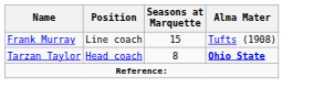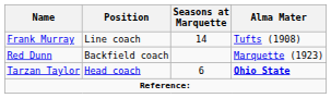 <table class="wikitable" border="1" style="font-size:90%;">
 <tr>
 <th>Name</th>
 <th>Position</th>
 <th>Seasons at<br>Marquette</th>
 <th>Alma Mater</th>
 </tr>
 <tr>
 <td><a href='#'>Frank Murray</a></td>
 <td>Line coach</td>
-<td align=center>15</td>
+<td align=center>14</td>
 <td><a href='#'>Tufts</a> (1908)</td>
+</tr>
+<tr>
+<td><a href='#'>Red Dunn</a></td>
+<td>Backfield coach</td>
+<td></td>
+<td><a href='#'>Marquette</a> (1923)</td>
 </tr>
 <tr>
 <td><a href='#'>Tarzan Taylor</a></td>
 <td><a href='#'>Head coach</a></td>
-<td align=center>8</td>
+<td align=center>6</td>
 <td><strong><a href='#'>Ohio State</a></strong></td>
 </tr>
 <tr>
 <td colspan="4" style="font-size: 8pt" align="center"><strong>Reference:</strong></td>
 </tr>
 </table>
